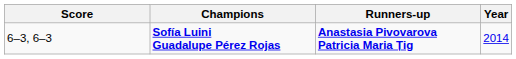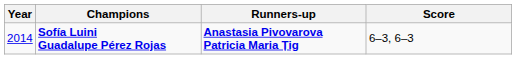 <table class="wikitable" style="font-size:90%">
 <tr>
-<th width="175">Score</th>
+<th>Year</th>
 <th width="200">Champions</th>
 <th width="200">Runners-up</th>
-<th>Year</th>
+<th width="175">Score</th>
 </tr>
 <tr>
-<td>6–3, 6–3</td>
+<td><a href='#'>2014</a></td>
 <td> <strong><a href='#'>Sofía Luini</a></strong> <br>  <strong><a href='#'>Guadalupe Pérez Rojas</a></strong></td>
 <td><strong> <a href='#'>Anastasia Pivovarova</a> <br>  <a href='#'>Patricia Maria Țig</a></strong></td>
-<td><a href='#'>2014</a></td>
+<td>6–3, 6–3</td>
 </tr>
 </table>
